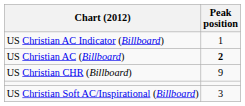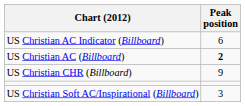 <table class="wikitable">
 <tr>
 <th>Chart (2012)</th>
 <th>Peak<br>position</th>
 </tr>
 <tr>
 <td align="left">US <a href='#'>Christian AC Indicator</a> (<em><a href='#'>Billboard</a></em>)</td>
-<td align="center">1</td>
+<td align="center">6</td>
 </tr>
 <tr>
 <td align="left">US <a href='#'>Christian AC</a> (<em><a href='#'>Billboard</a></em>)</td>
 <td align="center"><strong>2</strong></td>
 </tr>
 <tr>
 <td>US <a href='#'>Christian CHR</a> (<em>Billboard</em>)</td>
 <td align="center">9</td>
 </tr>
 <tr>
 <td></td>
 </tr>
 <tr>
 <td align="left">US <a href='#'>Christian Soft AC/Inspirational</a> (<em><a href='#'>Billboard</a></em>)</td>
 <td align="center">3</td>
 </tr>
 </table>
